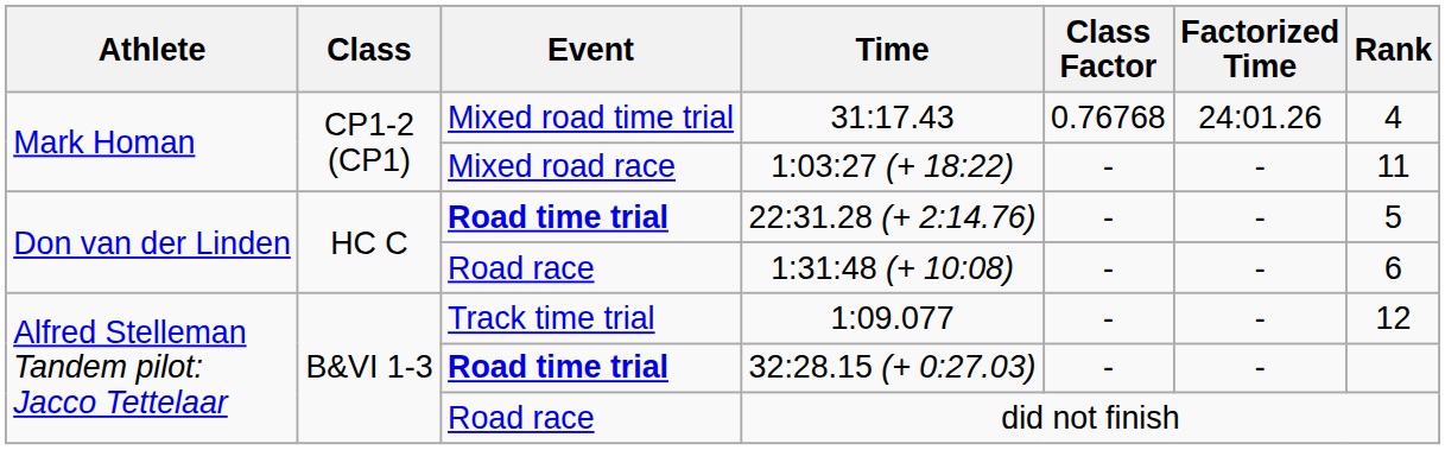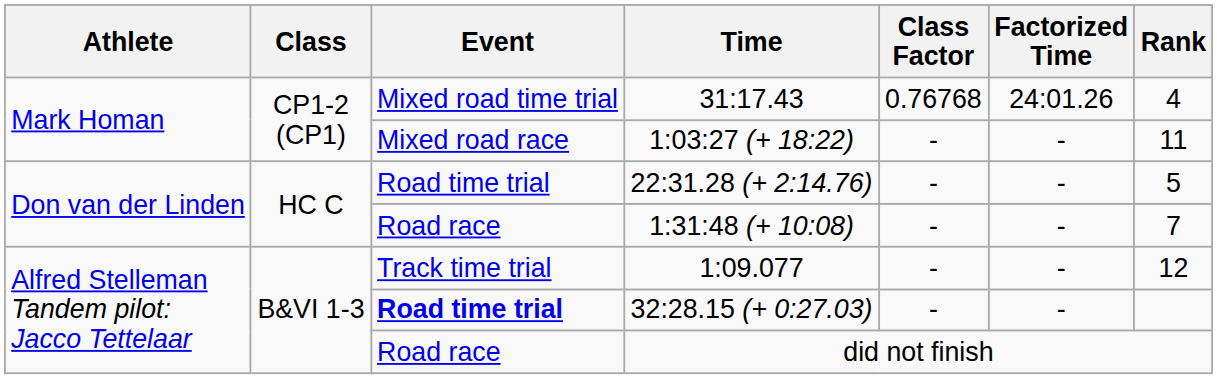 <table class=wikitable style="font-size:90%">
 <tr>
 <th>Athlete</th>
 <th>Class</th>
 <th>Event</th>
 <th>Time</th>
 <th>Class<br>Factor</th>
 <th>Factorized<br>Time</th>
 <th>Rank</th>
 </tr>
 <tr>
 <td rowspan="2"><a href='#'>Mark Homan</a></td>
 <td align="center" rowspan="2">CP1-2<br>(CP1)</td>
 <td><a href='#'>Mixed road time trial</a></td>
 <td align="center">31:17.43</td>
 <td align="center">0.76768</td>
 <td align="center">24:01.26</td>
 <td align="center">4</td>
 </tr>
 <tr>
 <td><a href='#'>Mixed road race</a></td>
 <td align="center">1:03:27 <em>(+ 18:22)</em></td>
 <td align="center">-</td>
 <td align="center">-</td>
 <td align="center">11</td>
 </tr>
 <tr>
 <td rowspan="2"><a href='#'>Don van der Linden</a></td>
 <td align="center" rowspan="2">HC C</td>
-<td><strong><a href='#'>Road time trial</a></strong></td>
+<td><a href='#'>Road time trial</a></td>
 <td align="center">22:31.28 <em>(+ 2:14.76)</em></td>
 <td align="center">-</td>
 <td align="center">-</td>
 <td align="center">5</td>
 </tr>
 <tr>
 <td><a href='#'>Road race</a></td>
 <td align="center">1:31:48 <em>(+ 10:08)</em></td>
 <td align="center">-</td>
 <td align="center">-</td>
-<td align="center">6</td>
+<td align="center">7</td>
 </tr>
 <tr>
 <td rowspan="3"><a href='#'>Alfred Stelleman</a><br><em>Tandem pilot:<br><a href='#'>Jacco Tettelaar</a></em></td>
 <td align="center" rowspan="3">B&VI 1-3</td>
 <td><a href='#'>Track time trial</a></td>
 <td align="center">1:09.077</td>
 <td align="center">-</td>
 <td align="center">-</td>
 <td align="center">12</td>
 </tr>
 <tr>
 <td><strong><a href='#'>Road time trial</a></strong></td>
 <td align="center">32:28.15 <em>(+ 0:27.03)</em></td>
 <td align="center">-</td>
 <td align="center">-</td>
 <td align="center"></td>
 </tr>
 <tr>
 <td><a href='#'>Road race</a></td>
 <td align="center" colspan="4">did not finish</td>
 </tr>
 </table>
